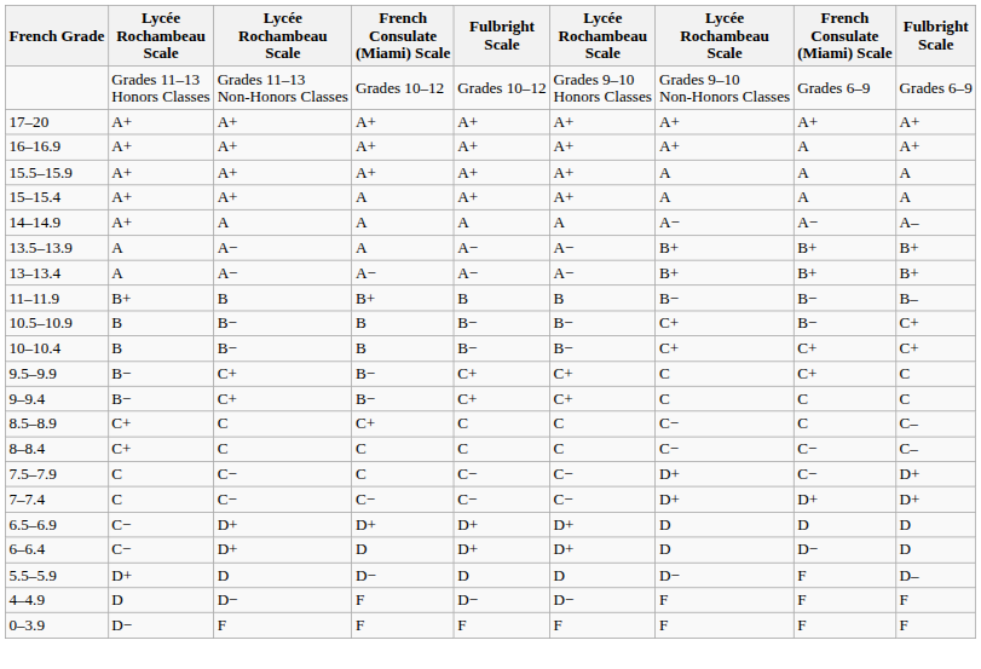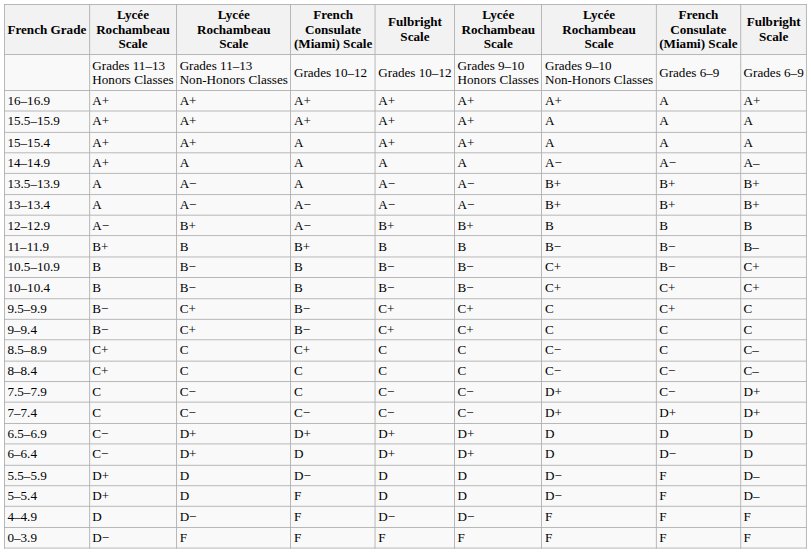 <table class="wikitable">
 <tr>
 <th>French Grade</th>
 <th>Lycée<br>Rochambeau<br>Scale</th>
 <th>Lycée<br>Rochambeau<br>Scale</th>
 <th>French<br>Consulate<br>(Miami) Scale</th>
 <th>Fulbright<br>Scale</th>
 <th>Lycée<br>Rochambeau<br>Scale</th>
 <th>Lycée<br>Rochambeau<br>Scale</th>
 <th>French<br>Consulate<br>(Miami) Scale</th>
 <th>Fulbright<br>Scale</th>
 </tr>
 <tr>
 <td></td>
 <td>Grades 11–13<br>Honors Classes</td>
 <td>Grades 11–13<br>Non-Honors Classes</td>
 <td>Grades 10–12</td>
 <td>Grades 10–12</td>
 <td>Grades 9–10<br>Honors Classes</td>
 <td>Grades 9–10<br>Non-Honors Classes</td>
 <td>Grades 6–9</td>
 <td>Grades 6–9</td>
-</tr>
-<tr>
-<td>17–20</td>
-<td>A+</td>
-<td>A+</td>
-<td>A+</td>
-<td>A+</td>
-<td>A+</td>
-<td>A+</td>
-<td>A+</td>
-<td>A+</td>
 </tr>
 <tr>
 <td>16–16.9</td>
 <td>A+</td>
 <td>A+</td>
 <td>A+</td>
 <td>A+</td>
 <td>A+</td>
 <td>A+</td>
 <td>A</td>
 <td>A+</td>
 </tr>
 <tr>
 <td>15.5–15.9</td>
 <td>A+</td>
 <td>A+</td>
 <td>A+</td>
 <td>A+</td>
 <td>A+</td>
 <td>A</td>
 <td>A</td>
 <td>A</td>
 </tr>
 <tr>
 <td>15–15.4</td>
 <td>A+</td>
 <td>A+</td>
 <td>A</td>
 <td>A+</td>
 <td>A+</td>
 <td>A</td>
 <td>A</td>
 <td>A</td>
 </tr>
 <tr>
 <td>14–14.9</td>
 <td>A+</td>
 <td>A</td>
 <td>A</td>
 <td>A</td>
 <td>A</td>
 <td>A−</td>
 <td>A−</td>
 <td>A–</td>
 </tr>
 <tr>
 <td>13.5–13.9</td>
 <td>A</td>
 <td>A−</td>
 <td>A</td>
 <td>A−</td>
 <td>A−</td>
 <td>B+</td>
 <td>B+</td>
 <td>B+</td>
 </tr>
 <tr>
 <td>13–13.4</td>
 <td>A</td>
 <td>A−</td>
 <td>A−</td>
 <td>A−</td>
 <td>A−</td>
 <td>B+</td>
 <td>B+</td>
 <td>B+</td>
+</tr>
+<tr>
+<td>12–12.9</td>
+<td>A−</td>
+<td>B+</td>
+<td>A−</td>
+<td>B+</td>
+<td>B+</td>
+<td>B</td>
+<td>B</td>
+<td>B</td>
 </tr>
 <tr>
 <td>11–11.9</td>
 <td>B+</td>
 <td>B</td>
 <td>B+</td>
 <td>B</td>
 <td>B</td>
 <td>B−</td>
 <td>B−</td>
 <td>B–</td>
 </tr>
 <tr>
 <td>10.5–10.9</td>
 <td>B</td>
 <td>B−</td>
 <td>B</td>
 <td>B−</td>
 <td>B−</td>
 <td>C+</td>
 <td>B−</td>
 <td>C+</td>
 </tr>
 <tr>
 <td>10–10.4</td>
 <td>B</td>
 <td>B−</td>
 <td>B</td>
 <td>B−</td>
 <td>B−</td>
 <td>C+</td>
 <td>C+</td>
 <td>C+</td>
 </tr>
 <tr>
 <td>9.5–9.9</td>
 <td>B−</td>
 <td>C+</td>
 <td>B−</td>
 <td>C+</td>
 <td>C+</td>
 <td>C</td>
 <td>C+</td>
 <td>C</td>
 </tr>
 <tr>
 <td>9–9.4</td>
 <td>B−</td>
 <td>C+</td>
 <td>B−</td>
 <td>C+</td>
 <td>C+</td>
 <td>C</td>
 <td>C</td>
 <td>C</td>
 </tr>
 <tr>
 <td>8.5–8.9</td>
 <td>C+</td>
 <td>C</td>
 <td>C+</td>
 <td>C</td>
 <td>C</td>
 <td>C−</td>
 <td>C</td>
 <td>C–</td>
 </tr>
 <tr>
 <td>8–8.4</td>
 <td>C+</td>
 <td>C</td>
 <td>C</td>
 <td>C</td>
 <td>C</td>
 <td>C−</td>
 <td>C−</td>
 <td>C–</td>
 </tr>
 <tr>
 <td>7.5–7.9</td>
 <td>C</td>
 <td>C−</td>
 <td>C</td>
 <td>C−</td>
 <td>C−</td>
 <td>D+</td>
 <td>C−</td>
 <td>D+</td>
 </tr>
 <tr>
 <td>7–7.4</td>
 <td>C</td>
 <td>C−</td>
 <td>C−</td>
 <td>C−</td>
 <td>C−</td>
 <td>D+</td>
 <td>D+</td>
 <td>D+</td>
 </tr>
 <tr>
 <td>6.5–6.9</td>
 <td>C−</td>
 <td>D+</td>
 <td>D+</td>
 <td>D+</td>
 <td>D+</td>
 <td>D</td>
 <td>D</td>
 <td>D</td>
 </tr>
 <tr>
 <td>6–6.4</td>
 <td>C−</td>
 <td>D+</td>
 <td>D</td>
 <td>D+</td>
 <td>D+</td>
 <td>D</td>
 <td>D−</td>
 <td>D</td>
 </tr>
 <tr>
 <td>5.5–5.9</td>
 <td>D+</td>
 <td>D</td>
 <td>D−</td>
 <td>D</td>
 <td>D</td>
 <td>D−</td>
 <td>F</td>
 <td>D–</td>
 </tr>
 <tr>
+<td>5–5.4</td>
+<td>D+</td>
+<td>D</td>
+<td>F</td>
+<td>D</td>
+<td>D</td>
+<td>D−</td>
+<td>F</td>
+<td>D–</td>
+</tr>
+<tr>
 <td>4–4.9</td>
 <td>D</td>
 <td>D−</td>
 <td>F</td>
 <td>D−</td>
 <td>D−</td>
 <td>F</td>
 <td>F</td>
 <td>F</td>
 </tr>
 <tr>
 <td>0–3.9</td>
 <td>D−</td>
 <td>F</td>
 <td>F</td>
 <td>F</td>
 <td>F</td>
 <td>F</td>
 <td>F</td>
 <td>F</td>
 </tr>
 </table>
